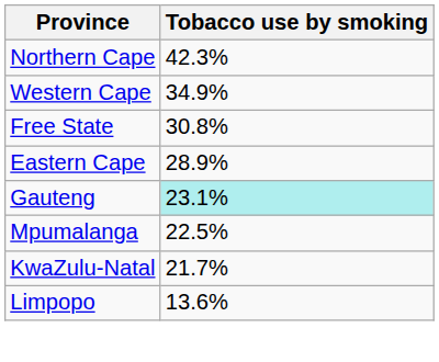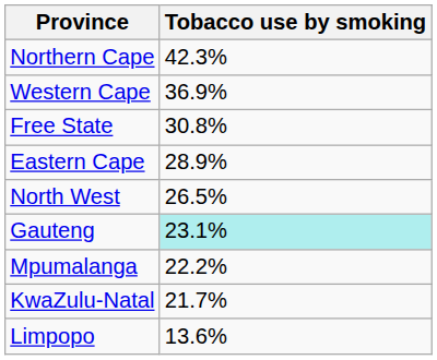 <table class= "wikitable sortable collapsible">
 <tr>
 <th>Province</th>
 <th>Tobacco use by smoking</th>
 </tr>
 <tr>
 <td><a href='#'>Northern Cape</a></td>
 <td>42.3%</td>
 </tr>
 <tr>
 <td><a href='#'>Western Cape</a></td>
-<td>34.9%</td>
+<td>36.9%</td>
 </tr>
 <tr>
 <td><a href='#'>Free State</a></td>
 <td>30.8%</td>
 </tr>
 <tr>
 <td><a href='#'>Eastern Cape</a></td>
 <td>28.9%</td>
 </tr>
 <tr>
+<td><a href='#'>North West</a></td>
+<td>26.5%</td>
+</tr>
+<tr>
 <td><a href='#'>Gauteng</a></td>
 <td style="background: paleturquoise;">23.1%</td>
 </tr>
 <tr>
 <td><a href='#'>Mpumalanga</a></td>
-<td>22.5%</td>
+<td>22.2%</td>
 </tr>
 <tr>
 <td><a href='#'>KwaZulu-Natal</a></td>
 <td>21.7%</td>
 </tr>
 <tr>
 <td><a href='#'>Limpopo</a></td>
 <td>13.6%</td>
 </tr>
 </table>
